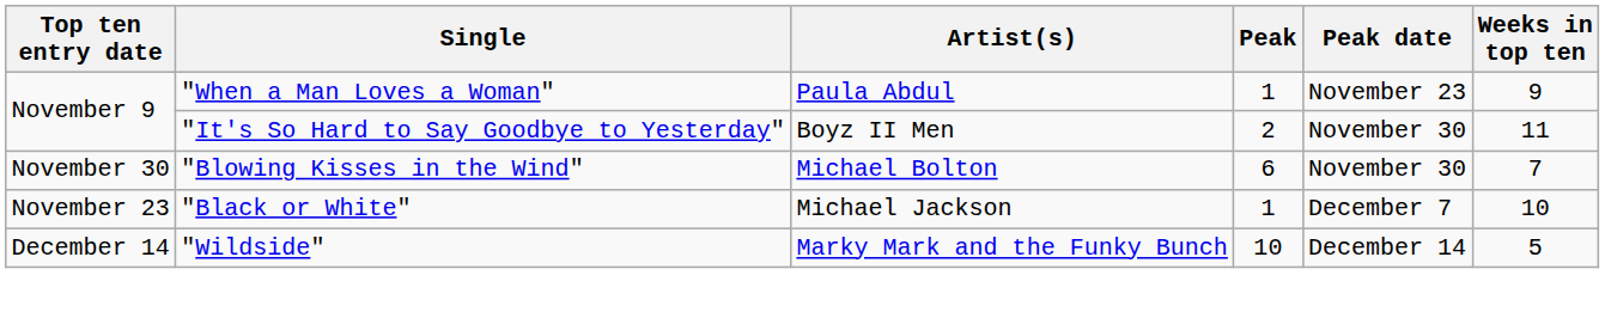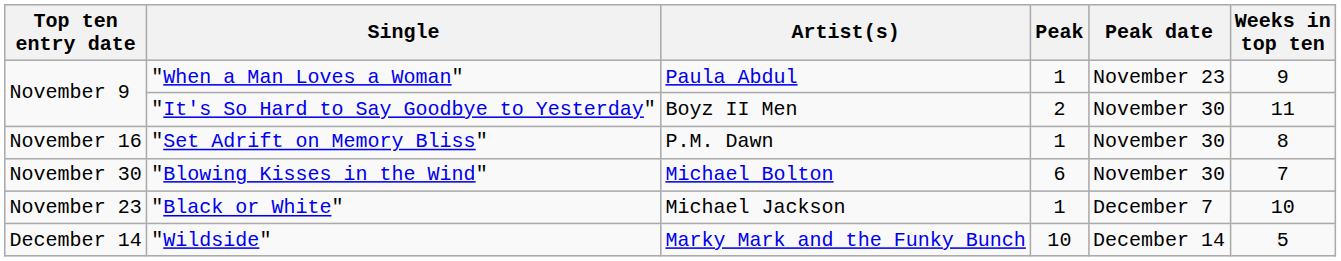 <table class="wikitable sortable">
 <tr>
 <th>Top ten<br>entry date</th>
 <th>Single</th>
 <th>Artist(s)</th>
 <th data-sort-type="number">Peak</th>
 <th>Peak date</th>
 <th data-sort-type="number">Weeks in<br>top ten</th>
 </tr>
 <tr>
 <td rowspan="2">November 9</td>
 <td>"<a href='#'>When a Man Loves a Woman</a>"</td>
 <td><a href='#'>Paula Abdul</a></td>
 <td align=center>1</td>
 <td>November 23</td>
 <td align=center>9</td>
 </tr>
 <tr>
 <td>"<a href='#'>It's So Hard to Say Goodbye to Yesterday</a>"</td>
 <td>Boyz II Men</td>
 <td align=center>2</td>
 <td>November 30</td>
 <td align=center>11</td>
+</tr>
+<tr>
+<td>November 16</td>
+<td>"<a href='#'>Set Adrift on Memory Bliss</a>"</td>
+<td>P.M. Dawn</td>
+<td align=center>1</td>
+<td>November 30</td>
+<td align=center>8</td>
 </tr>
 <tr>
 <td>November 30</td>
 <td>"<a href='#'>Blowing Kisses in the Wind</a>"</td>
 <td><a href='#'>Michael Bolton</a></td>
 <td align=center>6</td>
 <td>November 30</td>
 <td align=center>7</td>
 </tr>
 <tr>
 <td>November 23</td>
 <td>"<a href='#'>Black or White</a>"</td>
 <td>Michael Jackson</td>
 <td align=center>1</td>
 <td>December 7</td>
 <td align=center>10</td>
 </tr>
 <tr>
 <td>December 14</td>
 <td>"<a href='#'>Wildside</a>"</td>
 <td><a href='#'>Marky Mark and the Funky Bunch</a></td>
 <td align=center>10</td>
 <td>December 14</td>
 <td align=center>5</td>
 </tr>
 </table>
